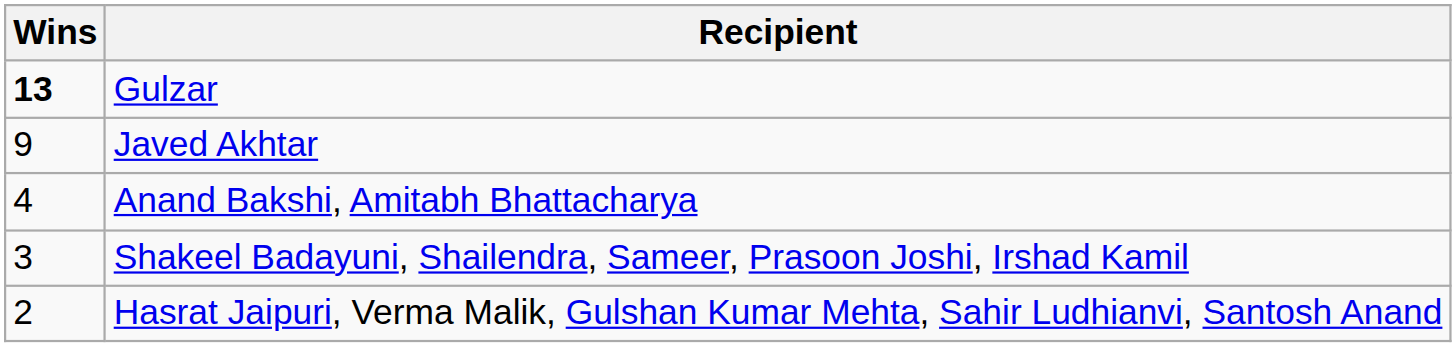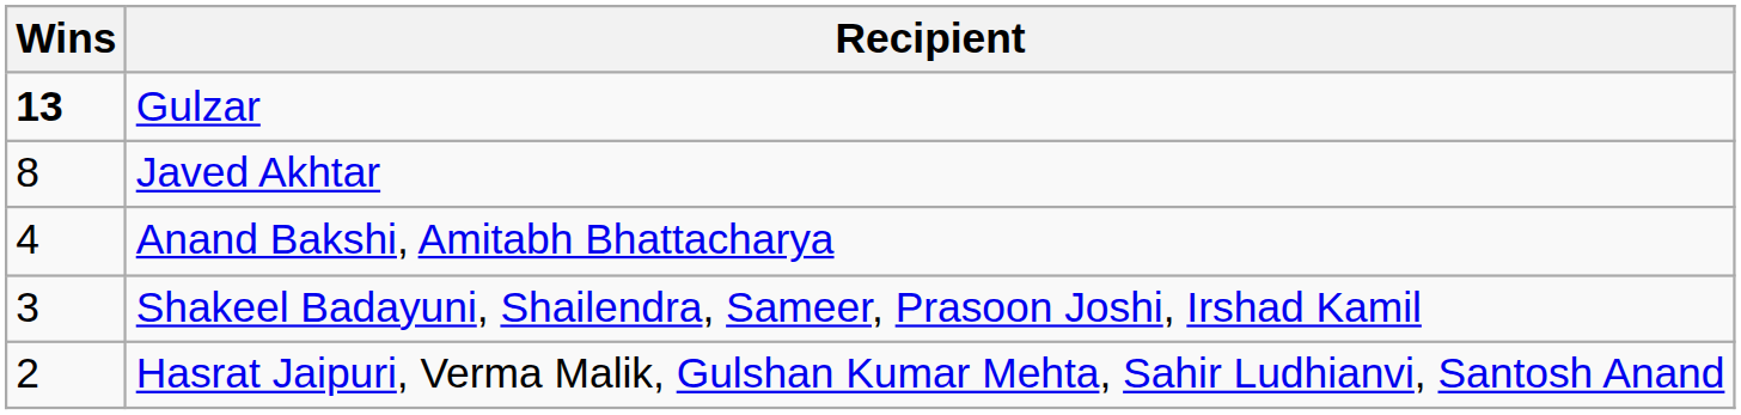 <table class="wikitable">
 <tr>
 <th>Wins</th>
 <th>Recipient</th>
 </tr>
 <tr>
 <td><strong>13</strong></td>
 <td><a href='#'>Gulzar</a></td>
 </tr>
 <tr>
-<td>9</td>
+<td>8</td>
 <td><a href='#'>Javed Akhtar</a></td>
 </tr>
 <tr>
 <td>4</td>
 <td><a href='#'>Anand Bakshi</a>, <a href='#'>Amitabh Bhattacharya</a></td>
 </tr>
 <tr>
 <td>3</td>
 <td><a href='#'>Shakeel Badayuni</a>, <a href='#'>Shailendra</a>, <a href='#'>Sameer</a>, <a href='#'>Prasoon Joshi</a>, <a href='#'>Irshad Kamil</a></td>
 </tr>
 <tr>
 <td>2</td>
 <td><a href='#'>Hasrat Jaipuri</a>, Verma Malik, <a href='#'>Gulshan Kumar Mehta</a>, <a href='#'>Sahir Ludhianvi</a>, <a href='#'>Santosh Anand</a></td>
 </tr>
 </table>
